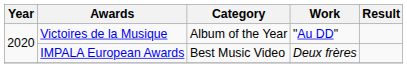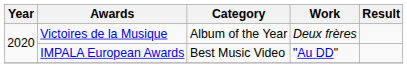 <table class="wikitable sortable">
 <tr>
 <th>Year</th>
 <th>Awards</th>
 <th>Category</th>
 <th>Work</th>
 <th>Result</th>
 </tr>
 <tr>
 <td rowspan="2">2020</td>
 <td><a href='#'>Victoires de la Musique</a></td>
 <td>Album of the Year</td>
-<td>"<a href='#'>Au DD</a>"</td>
+<td><em>Deux frères</em></td>
 <td></td>
 </tr>
 <tr>
 <td><a href='#'>IMPALA European Awards</a></td>
 <td>Best Music Video</td>
-<td><em>Deux frères</em></td>
+<td>"<a href='#'>Au DD</a>"</td>
 <td></td>
 </tr>
 <tr>
 </tr>
 </table>
